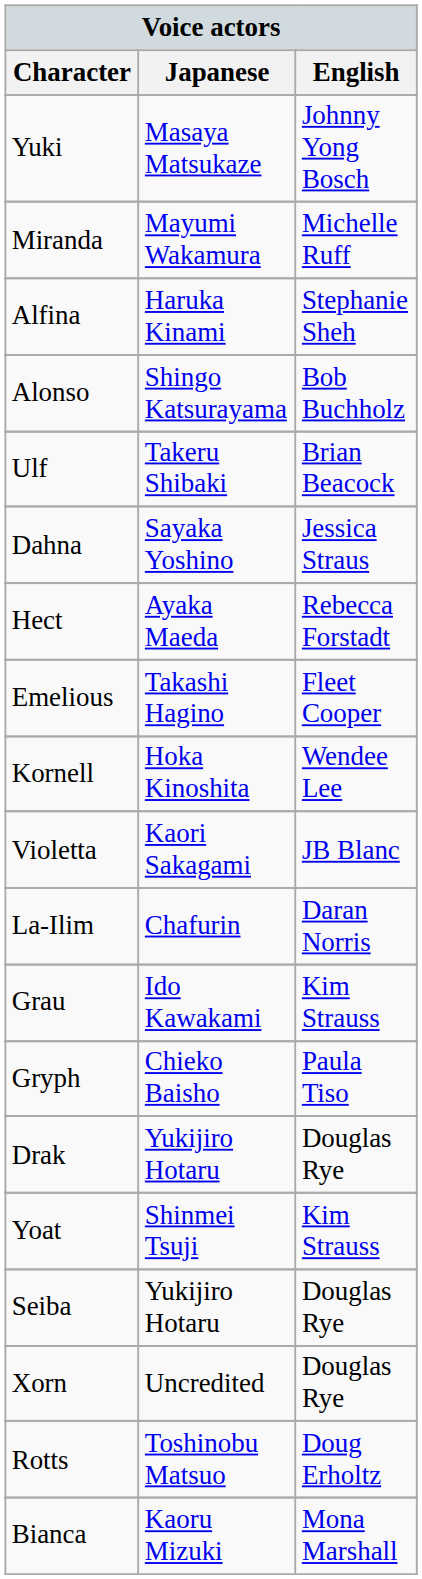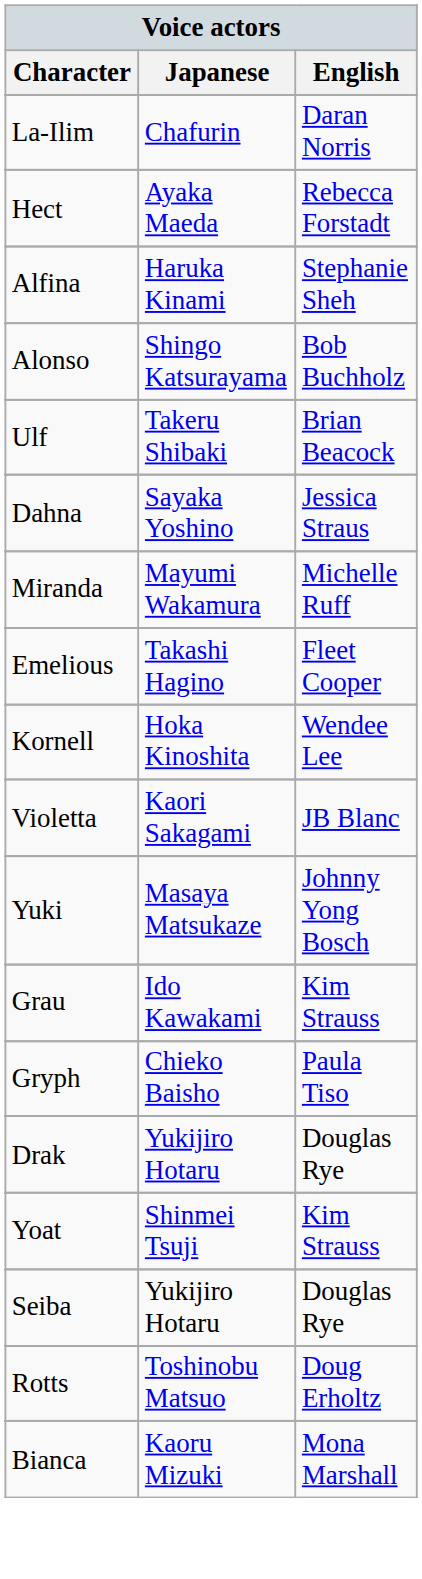 <table class="wikitable collapsible collapsed" style="clear:none; float:right; font-size:90%; margin:5px; width:25%" cellpadding="3">
 <tr>
 <th colspan="3" style="background-color: #d1dbdf;">Voice actors</th>
 </tr>
 <tr>
 <th width="10%">Character</th>
 <th width="10%">Japanese</th>
 <th width="10%">English</th>
 </tr>
 <tr>
 </tr>
 <tr align="left">
-<td>Yuki</td>
-<td><a href='#'>Masaya Matsukaze</a></td>
-<td><a href='#'>Johnny Yong Bosch</a></td>
+<td>La-Ilim</td>
+<td><a href='#'>Chafurin</a></td>
+<td><a href='#'>Daran Norris</a></td>
 </tr>
 <tr>
 </tr>
 <tr align="left">
-<td>Miranda</td>
-<td><a href='#'>Mayumi Wakamura</a></td>
-<td><a href='#'>Michelle Ruff</a></td>
+<td>Hect</td>
+<td><a href='#'>Ayaka Maeda</a></td>
+<td><a href='#'>Rebecca Forstadt</a></td>
 </tr>
 <tr>
 </tr>
 <tr align="left">
 <td>Alfina</td>
 <td><a href='#'>Haruka Kinami</a></td>
 <td><a href='#'>Stephanie Sheh</a></td>
 </tr>
 <tr>
 </tr>
 <tr align="left">
 <td>Alonso</td>
 <td><a href='#'>Shingo Katsurayama</a></td>
 <td><a href='#'>Bob Buchholz</a></td>
 </tr>
 <tr>
 </tr>
 <tr align="left">
 <td>Ulf</td>
 <td><a href='#'>Takeru Shibaki</a></td>
 <td><a href='#'>Brian Beacock</a></td>
 </tr>
 <tr>
 </tr>
 <tr align="left">
 <td>Dahna</td>
 <td><a href='#'>Sayaka Yoshino</a></td>
 <td><a href='#'>Jessica Straus</a></td>
 </tr>
 <tr>
 </tr>
 <tr align="left">
-<td>Hect</td>
-<td><a href='#'>Ayaka Maeda</a></td>
-<td><a href='#'>Rebecca Forstadt</a></td>
+<td>Miranda</td>
+<td><a href='#'>Mayumi Wakamura</a></td>
+<td><a href='#'>Michelle Ruff</a></td>
 </tr>
 <tr>
 </tr>
 <tr align="left">
 <td>Emelious</td>
 <td><a href='#'>Takashi Hagino</a></td>
 <td><a href='#'>Fleet Cooper</a></td>
 </tr>
 <tr>
 </tr>
 <tr align="left">
 <td>Kornell</td>
 <td><a href='#'>Hoka Kinoshita</a></td>
 <td><a href='#'>Wendee Lee</a></td>
 </tr>
 <tr>
 </tr>
 <tr align="left">
 <td>Violetta</td>
 <td><a href='#'>Kaori Sakagami</a></td>
 <td><a href='#'>JB Blanc</a></td>
 </tr>
 <tr>
 </tr>
 <tr align="left">
-<td>La-Ilim</td>
-<td><a href='#'>Chafurin</a></td>
-<td><a href='#'>Daran Norris</a></td>
+<td>Yuki</td>
+<td><a href='#'>Masaya Matsukaze</a></td>
+<td><a href='#'>Johnny Yong Bosch</a></td>
 </tr>
 <tr>
 </tr>
 <tr align="left">
 <td>Grau</td>
 <td><a href='#'>Ido Kawakami</a></td>
 <td><a href='#'>Kim Strauss</a></td>
 </tr>
 <tr>
 </tr>
 <tr align="left">
 <td>Gryph</td>
 <td><a href='#'>Chieko Baisho</a></td>
 <td><a href='#'>Paula Tiso</a></td>
 </tr>
 <tr>
 </tr>
 <tr align="left">
 <td>Drak</td>
 <td><a href='#'>Yukijiro Hotaru</a></td>
 <td>Douglas Rye</td>
 </tr>
 <tr>
 </tr>
 <tr align="left">
 <td>Yoat</td>
 <td><a href='#'>Shinmei Tsuji</a></td>
 <td><a href='#'>Kim Strauss</a></td>
 </tr>
 <tr>
 </tr>
 <tr align="left">
 <td>Seiba</td>
 <td>Yukijiro Hotaru</td>
 <td>Douglas Rye</td>
 </tr>
 <tr>
 </tr>
-<tr align="left">
-<td>Xorn</td>
-<td>Uncredited</td>
-<td>Douglas Rye</td>
-</tr>
 <tr>
 </tr>
 <tr align="left">
 <td>Rotts</td>
 <td><a href='#'>Toshinobu Matsuo</a></td>
 <td><a href='#'>Doug Erholtz</a></td>
 </tr>
 <tr>
 </tr>
 <tr align="left">
 <td>Bianca</td>
 <td><a href='#'>Kaoru Mizuki</a></td>
 <td><a href='#'>Mona Marshall</a></td>
 </tr>
 </table>
